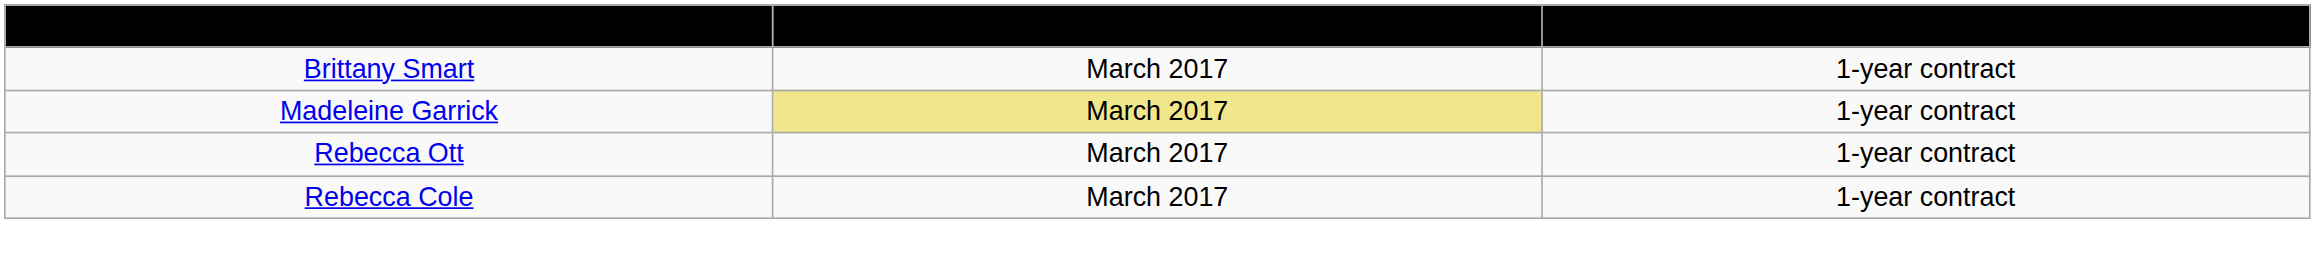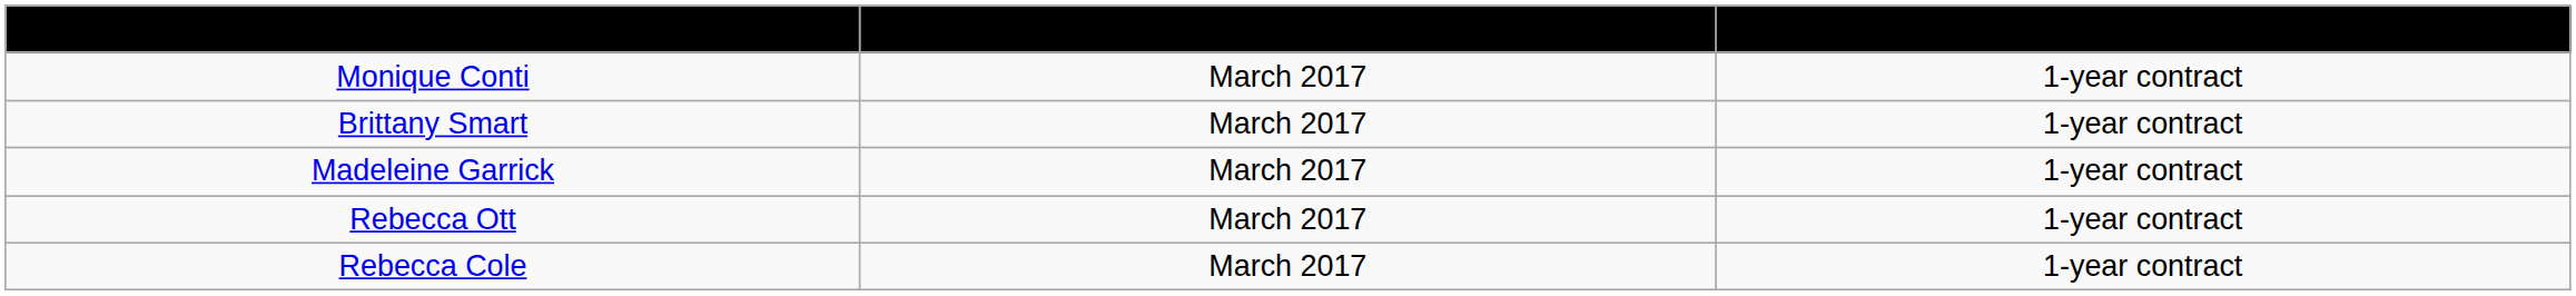 <table class="wikitable sortable sortable">
 <tr>
 <th style="background: black" width="10%"><span>Player</span></th>
 <th style="background: black" width="10%"><span>Signed</span></th>
 <th style="background: black" width="10%"><span>Contract</span></th>
+</tr>
+<tr style="text-align: center">
+<td><a href='#'>Monique Conti</a></td>
+<td>March 2017</td>
+<td>1-year contract</td>
 </tr>
 <tr style="text-align: center">
 <td><a href='#'>Brittany Smart</a></td>
 <td>March 2017</td>
 <td>1-year contract</td>
 </tr>
 <tr style="text-align: center">
 <td><a href='#'>Madeleine Garrick</a></td>
-<td style="background: khaki;">March 2017</td>
+<td>March 2017</td>
 <td>1-year contract</td>
 </tr>
 <tr style="text-align: center">
 <td><a href='#'>Rebecca Ott</a></td>
 <td>March 2017</td>
 <td>1-year contract</td>
 </tr>
 <tr style="text-align: center">
 <td><a href='#'>Rebecca Cole</a></td>
 <td>March 2017</td>
 <td>1-year contract</td>
 </tr>
 </table>
